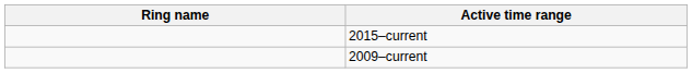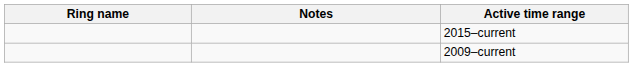 <table class="wikitable sortable" style="width:65%;">
 <tr>
 <th width=15%>Ring name</th>
+<th width=20%>Notes</th>
 <th width=15%>Active time range</th>
 </tr>
 <tr>
+<td></td>
 <td></td>
 <td>2015–current</td>
 </tr>
 <tr>
 <td></td>
+<td></td>
 <td>2009–current</td>
 </tr>
 </table>
